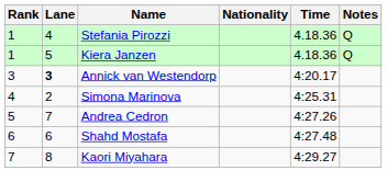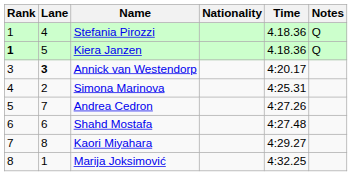 <table class="wikitable">
 <tr>
 <th>Rank</th>
 <th>Lane</th>
 <th>Name</th>
 <th>Nationality</th>
 <th>Time</th>
 <th>Notes</th>
 </tr>
 <tr bgcolor=ccffcc>
 <td>1</td>
 <td>4</td>
 <td><a href='#'>Stefania Pirozzi</a></td>
 <td></td>
 <td>4.18.36</td>
 <td>Q</td>
 </tr>
 <tr bgcolor=ccffcc>
-<td>1</td>
+<td><strong>1</strong></td>
 <td>5</td>
 <td><a href='#'>Kiera Janzen</a></td>
 <td></td>
 <td>4.18.36</td>
 <td>Q</td>
 </tr>
 <tr>
 <td>3</td>
 <td><strong>3</strong></td>
 <td><a href='#'>Annick van Westendorp</a></td>
 <td></td>
 <td>4:20.17</td>
 <td></td>
 </tr>
 <tr>
 <td>4</td>
 <td>2</td>
 <td><a href='#'>Simona Marinova</a></td>
 <td></td>
 <td>4:25.31</td>
 <td></td>
 </tr>
 <tr>
 <td>5</td>
 <td>7</td>
 <td><a href='#'>Andrea Cedron</a></td>
 <td></td>
 <td>4:27.26</td>
 <td></td>
 </tr>
 <tr>
 <td>6</td>
 <td>6</td>
 <td><a href='#'>Shahd Mostafa</a></td>
 <td></td>
 <td>4:27.48</td>
 <td></td>
 </tr>
 <tr>
 <td>7</td>
 <td>8</td>
 <td><a href='#'>Kaori Miyahara</a></td>
 <td></td>
 <td>4:29.27</td>
 <td></td>
 </tr>
+<tr>
+<td>8</td>
+<td>1</td>
+<td><a href='#'>Marija Joksimović</a></td>
+<td></td>
+<td>4:32.25</td>
+<td></td>
+</tr>
 </table>
